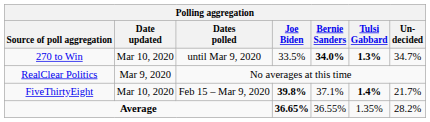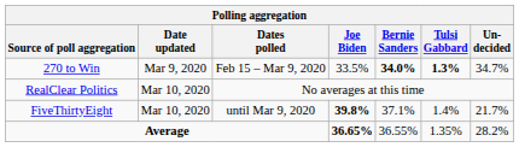 <table class="wikitable" style="font-size:90%;text-align:center;">
 <tr valign=bottom style="font-size:90%;">
 <th colspan="8">Polling aggregation</th>
 </tr>
 <tr valign=bottom style="font-size:90%;">
 <th>Source of poll aggregation</th>
 <th>Date<br>updated</th>
 <th>Dates<br>polled</th>
 <th><a href='#'>Joe<br>Biden</a></th>
 <th><a href='#'>Bernie<br>Sanders</a></th>
 <th><a href='#'>Tulsi<br>Gabbard</a></th>
 <th>Un-<br>decided</th>
 </tr>
 <tr>
 <td><a href='#'>270 to Win</a></td>
-<td>Mar 10, 2020</td>
-<td>until Mar 9, 2020</td>
+<td>Mar 9, 2020</td>
+<td>Feb 15 – Mar 9, 2020</td>
 <td>33.5%</td>
 <td><strong>34.0%</strong></td>
 <td><strong>1.3%</strong></td>
 <td>34.7%</td>
 </tr>
 <tr>
 <td><a href='#'>RealClear Politics</a></td>
-<td>Mar 9, 2020</td>
+<td>Mar 10, 2020</td>
 <td colspan = 5>No averages at this time</td>
 </tr>
 <tr>
 <td><a href='#'>FiveThirtyEight</a></td>
 <td>Mar 10, 2020</td>
-<td>Feb 15 – Mar 9, 2020</td>
+<td>until Mar 9, 2020</td>
 <td><strong>39.8%</strong></td>
 <td>37.1%</td>
-<td><strong>1.4%</strong></td>
+<td>1.4%</td>
 <td>21.7%</td>
 </tr>
 <tr>
 <td colspan="3"><strong>Average</strong></td>
 <td><strong>36.65%</strong></td>
 <td>36.55%</td>
 <td>1.35%</td>
 <td>28.2%</td>
 </tr>
 </table>
